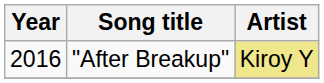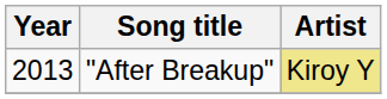 <table class="wikitable">
 <tr>
 <th>Year</th>
 <th>Song title</th>
 <th>Artist</th>
 </tr>
 <tr>
-<td>2016</td>
+<td>2013</td>
 <td>"After Breakup"</td>
 <td style="background: khaki;">Kiroy Y</td>
 </tr>
 <tr>
 </tr>
 </table>
